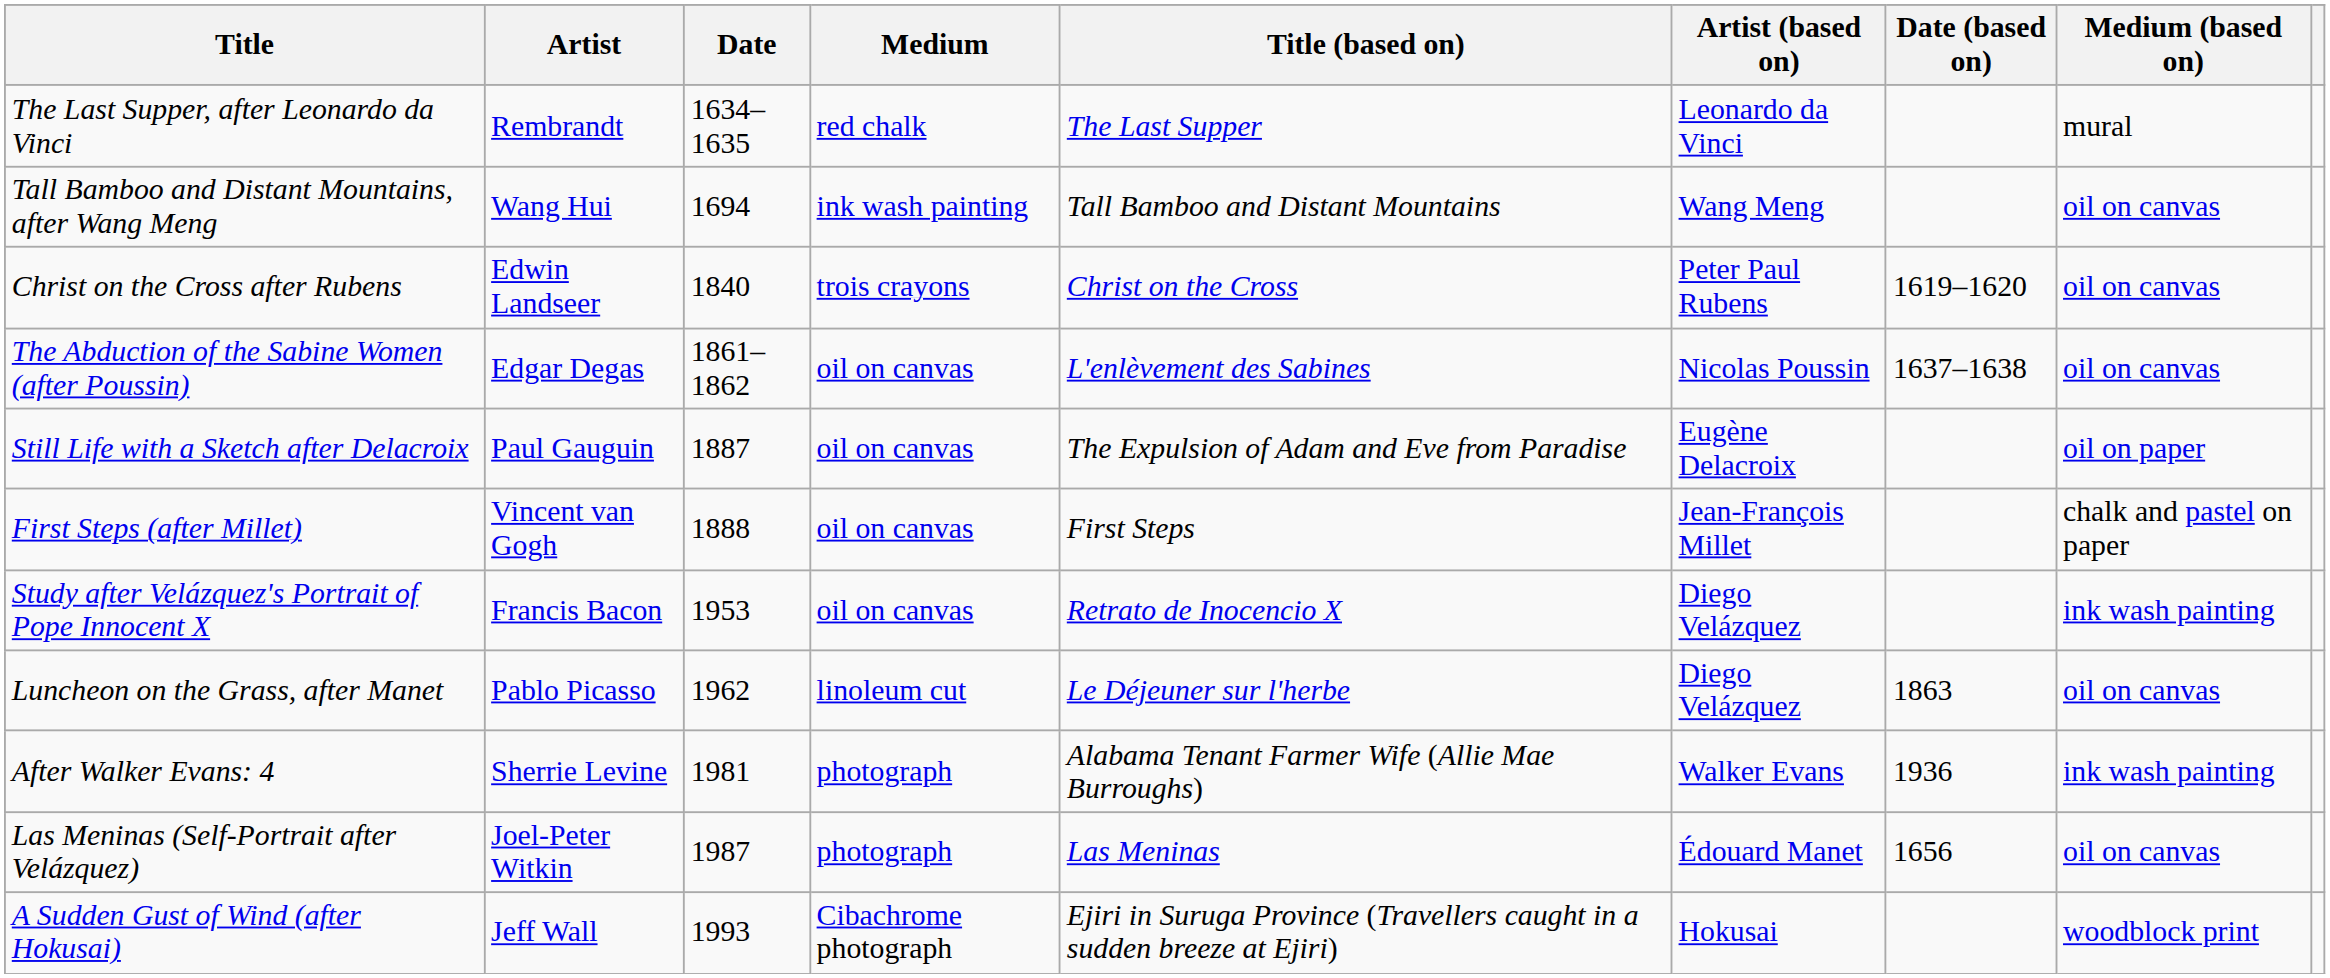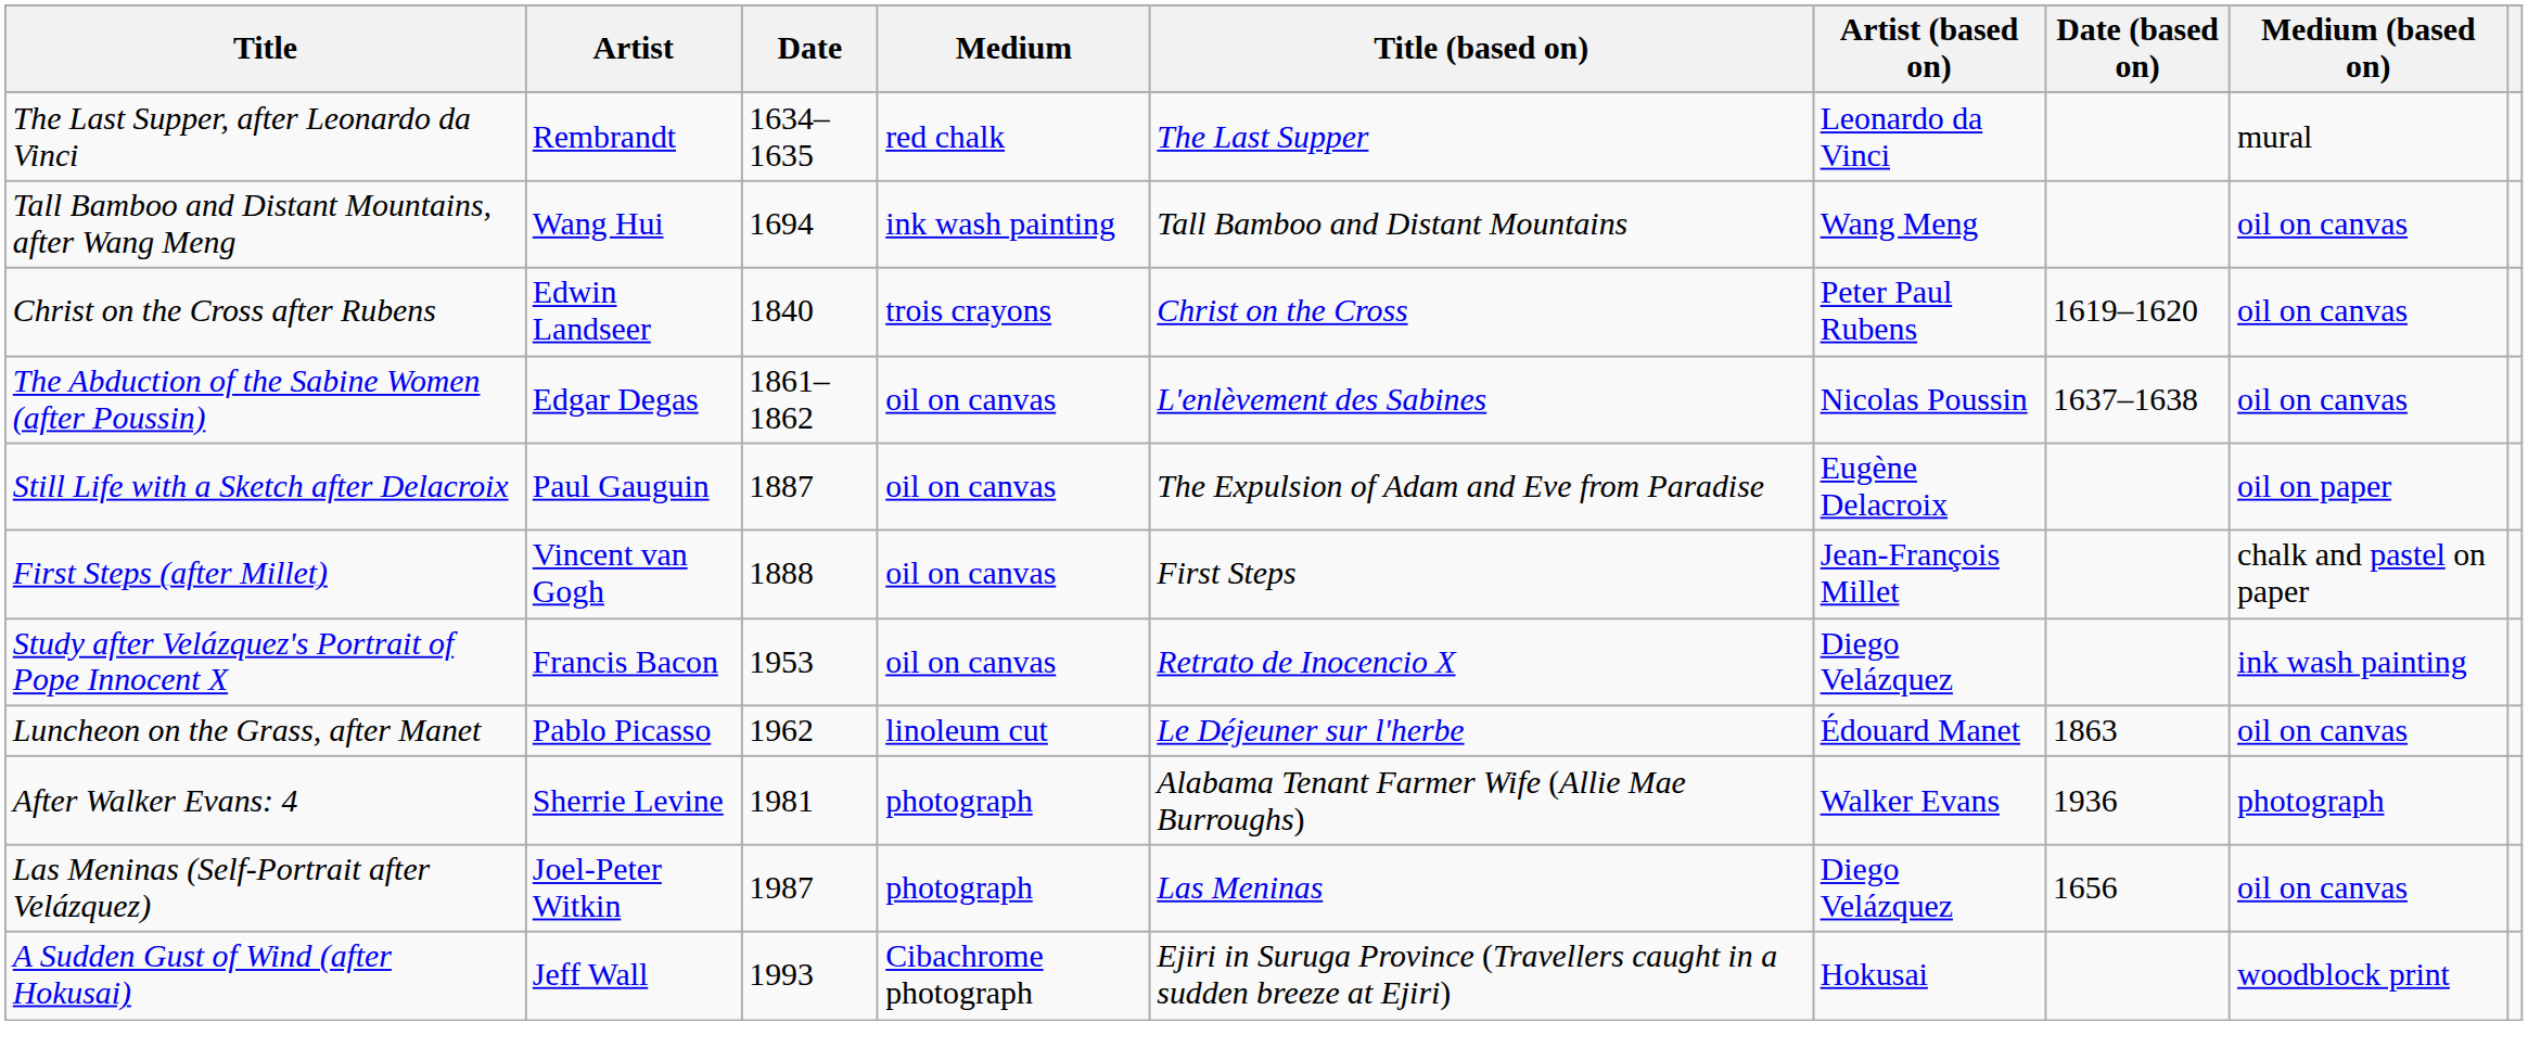 <table class="wikitable sortable">
 <tr>
 <th>Title</th>
 <th>Artist</th>
 <th>Date</th>
 <th>Medium</th>
 <th>Title (based on)</th>
 <th>Artist (based on)</th>
 <th>Date (based on)</th>
 <th>Medium (based on)</th>
 <th></th>
 </tr>
 <tr>
 <td><em>The Last Supper, after Leonardo da Vinci</em></td>
 <td><a href='#'>Rembrandt</a></td>
 <td>1634–1635</td>
 <td><a href='#'>red chalk</a></td>
 <td><em><a href='#'>The Last Supper</a></em></td>
 <td><a href='#'>Leonardo da Vinci</a></td>
 <td></td>
 <td>mural</td>
 <td></td>
 </tr>
 <tr>
 <td><em>Tall Bamboo and Distant Mountains, after Wang Meng</em></td>
 <td><a href='#'>Wang Hui</a></td>
 <td>1694</td>
 <td><a href='#'>ink wash painting</a></td>
 <td><em>Tall Bamboo and Distant Mountains</em></td>
 <td><a href='#'>Wang Meng</a></td>
 <td></td>
 <td><a href='#'>oil on canvas</a></td>
 <td></td>
 </tr>
 <tr>
 <td><em>Christ on the Cross after Rubens</em></td>
 <td><a href='#'>Edwin Landseer</a></td>
 <td>1840</td>
 <td><a href='#'>trois crayons</a></td>
 <td><em><a href='#'>Christ on the Cross</a></em></td>
 <td><a href='#'>Peter Paul Rubens</a></td>
 <td>1619–1620</td>
 <td><a href='#'>oil on canvas</a></td>
 <td></td>
 </tr>
 <tr>
 <td><em><a href='#'>The Abduction of the Sabine Women (after Poussin)</a></em></td>
 <td><a href='#'>Edgar Degas</a></td>
 <td>1861–1862</td>
 <td><a href='#'>oil on canvas</a></td>
 <td><em><a href='#'>L'enlèvement des Sabines</a></em></td>
 <td><a href='#'>Nicolas Poussin</a></td>
 <td>1637–1638</td>
 <td><a href='#'>oil on canvas</a></td>
 <td></td>
 </tr>
 <tr>
 <td><em><a href='#'>Still Life with a Sketch after Delacroix</a></em></td>
 <td><a href='#'>Paul Gauguin</a></td>
 <td>1887</td>
 <td><a href='#'>oil on canvas</a></td>
 <td><em>The Expulsion of Adam and Eve from Paradise</em></td>
 <td><a href='#'>Eugène Delacroix</a></td>
 <td></td>
 <td><a href='#'>oil on paper</a></td>
 <td></td>
 </tr>
 <tr>
 <td><em><a href='#'>First Steps (after Millet)</a></em></td>
 <td><a href='#'>Vincent van Gogh</a></td>
 <td>1888</td>
 <td><a href='#'>oil on canvas</a></td>
 <td><em>First Steps</em></td>
 <td><a href='#'>Jean-François Millet</a></td>
 <td></td>
 <td>chalk and <a href='#'>pastel</a> on paper</td>
 <td></td>
 </tr>
 <tr>
 <td><em><a href='#'>Study after Velázquez's Portrait of Pope Innocent X</a></em></td>
 <td><a href='#'>Francis Bacon</a></td>
 <td>1953</td>
 <td><a href='#'>oil on canvas</a></td>
 <td><em><a href='#'>Retrato de Inocencio X</a></em></td>
 <td><a href='#'>Diego Velázquez</a></td>
 <td></td>
 <td><a href='#'>ink wash painting</a></td>
 <td></td>
 </tr>
 <tr>
 <td><em>Luncheon on the Grass, after Manet</em></td>
 <td><a href='#'>Pablo Picasso</a></td>
 <td>1962</td>
 <td><a href='#'>linoleum cut</a></td>
 <td><em><a href='#'>Le Déjeuner sur l'herbe</a></em></td>
-<td><a href='#'>Diego Velázquez</a></td>
+<td><a href='#'>Édouard Manet</a></td>
 <td>1863</td>
 <td><a href='#'>oil on canvas</a></td>
 <td></td>
 </tr>
 <tr>
 <td><em>After Walker Evans: 4</em></td>
 <td><a href='#'>Sherrie Levine</a></td>
 <td>1981</td>
 <td><a href='#'>photograph</a></td>
 <td><em>Alabama Tenant Farmer Wife</em> (<em>Allie Mae Burroughs</em>)</td>
 <td><a href='#'>Walker Evans</a></td>
 <td>1936</td>
-<td><a href='#'>ink wash painting</a></td>
+<td><a href='#'>photograph</a></td>
 <td></td>
 </tr>
 <tr>
 <td><em>Las Meninas (Self-Portrait after Velázquez) </em></td>
 <td><a href='#'>Joel-Peter Witkin</a></td>
 <td>1987</td>
 <td><a href='#'>photograph</a></td>
 <td><em><a href='#'>Las Meninas</a></em></td>
-<td><a href='#'>Édouard Manet</a></td>
+<td><a href='#'>Diego Velázquez</a></td>
 <td>1656</td>
 <td><a href='#'>oil on canvas</a></td>
 <td></td>
 </tr>
 <tr>
 <td><em><a href='#'>A Sudden Gust of Wind (after Hokusai)</a></em></td>
 <td><a href='#'>Jeff Wall</a></td>
 <td>1993</td>
 <td><a href='#'>Cibachrome</a> photograph</td>
 <td><em>Ejiri in Suruga Province</em> (<em>Travellers caught in a sudden breeze at Ejiri</em>)</td>
 <td><a href='#'>Hokusai</a></td>
 <td></td>
 <td><a href='#'>woodblock print</a></td>
 <td></td>
 </tr>
 </table>
